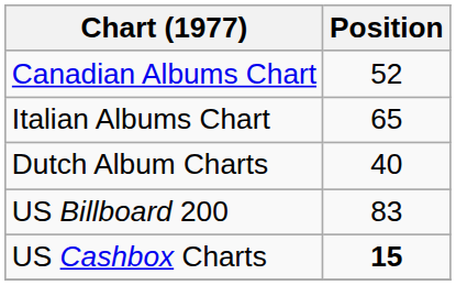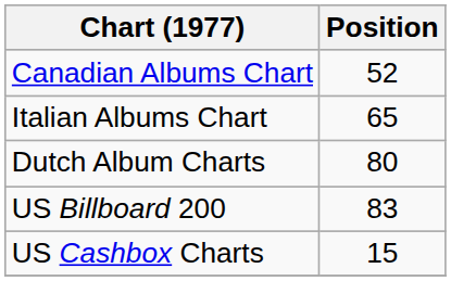 <table class="wikitable sortable" style="text-align:center;">
 <tr>
 <th>Chart (1977)</th>
 <th>Position</th>
 </tr>
 <tr>
 <td align="left"><a href='#'>Canadian Albums Chart</a></td>
 <td>52</td>
 </tr>
 <tr>
 <td align="left">Italian Albums Chart</td>
 <td>65</td>
 </tr>
 <tr>
 <td align="left">Dutch Album Charts</td>
-<td>40</td>
+<td>80</td>
 </tr>
 <tr>
 <td align="left">US <em>Billboard</em> 200</td>
 <td>83</td>
 </tr>
 <tr>
 <td align="left">US <em><a href='#'>Cashbox</a></em> Charts</td>
-<td><strong>15</strong></td>
+<td>15</td>
 </tr>
 <tr>
 </tr>
 </table>
